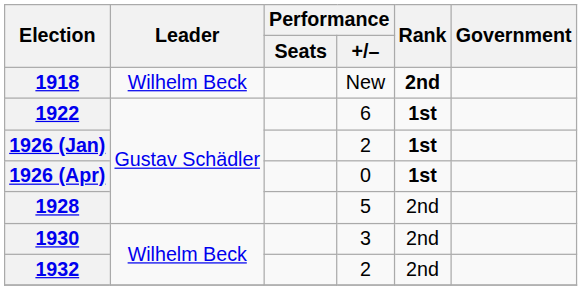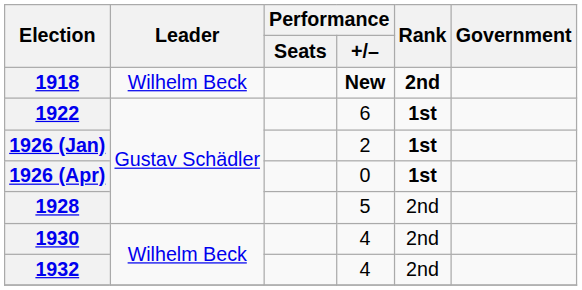 <table class=wikitable style=text-align:center>
 <tr>
 <th rowspan="2">Election</th>
 <th rowspan="2">Leader</th>
 <th colspan="2">Performance</th>
 <th rowspan="2">Rank</th>
 <th rowspan="2">Government</th>
 </tr>
 <tr>
 <th><strong>Seats</strong></th>
 <th><strong>+/–</strong></th>
 </tr>
 <tr>
 <th><a href='#'>1918</a></th>
 <td rowspan="1"><a href='#'>Wilhelm Beck</a></td>
 <td></td>
-<td>New</td>
+<td><strong>New</strong></td>
 <td><strong>2nd</strong></td>
 <td></td>
 </tr>
 <tr>
 <th><a href='#'>1922</a></th>
 <td rowspan="4"><a href='#'>Gustav Schädler</a></td>
 <td></td>
 <td> 6</td>
 <td> <strong>1st</strong></td>
 <td></td>
 </tr>
 <tr>
 <th><a href='#'>1926 (Jan)</a></th>
 <td></td>
 <td> 2</td>
 <td> <strong>1st</strong></td>
 <td></td>
 </tr>
 <tr>
 <th><a href='#'>1926 (Apr)</a></th>
 <td></td>
 <td> 0</td>
 <td> <strong>1st</strong></td>
 <td></td>
 </tr>
 <tr>
 <th><a href='#'>1928</a></th>
 <td></td>
 <td> 5</td>
 <td> 2nd</td>
 <td></td>
 </tr>
 <tr>
 <th><a href='#'>1930</a></th>
 <td rowspan="2"><a href='#'>Wilhelm Beck</a></td>
 <td></td>
-<td> 3</td>
+<td> 4</td>
 <td> 2nd</td>
 <td></td>
 </tr>
 <tr>
 <th><a href='#'>1932</a></th>
 <td></td>
-<td> 2</td>
+<td> 4</td>
 <td> 2nd</td>
 <td></td>
 </tr>
 <tr>
 </tr>
 </table>
